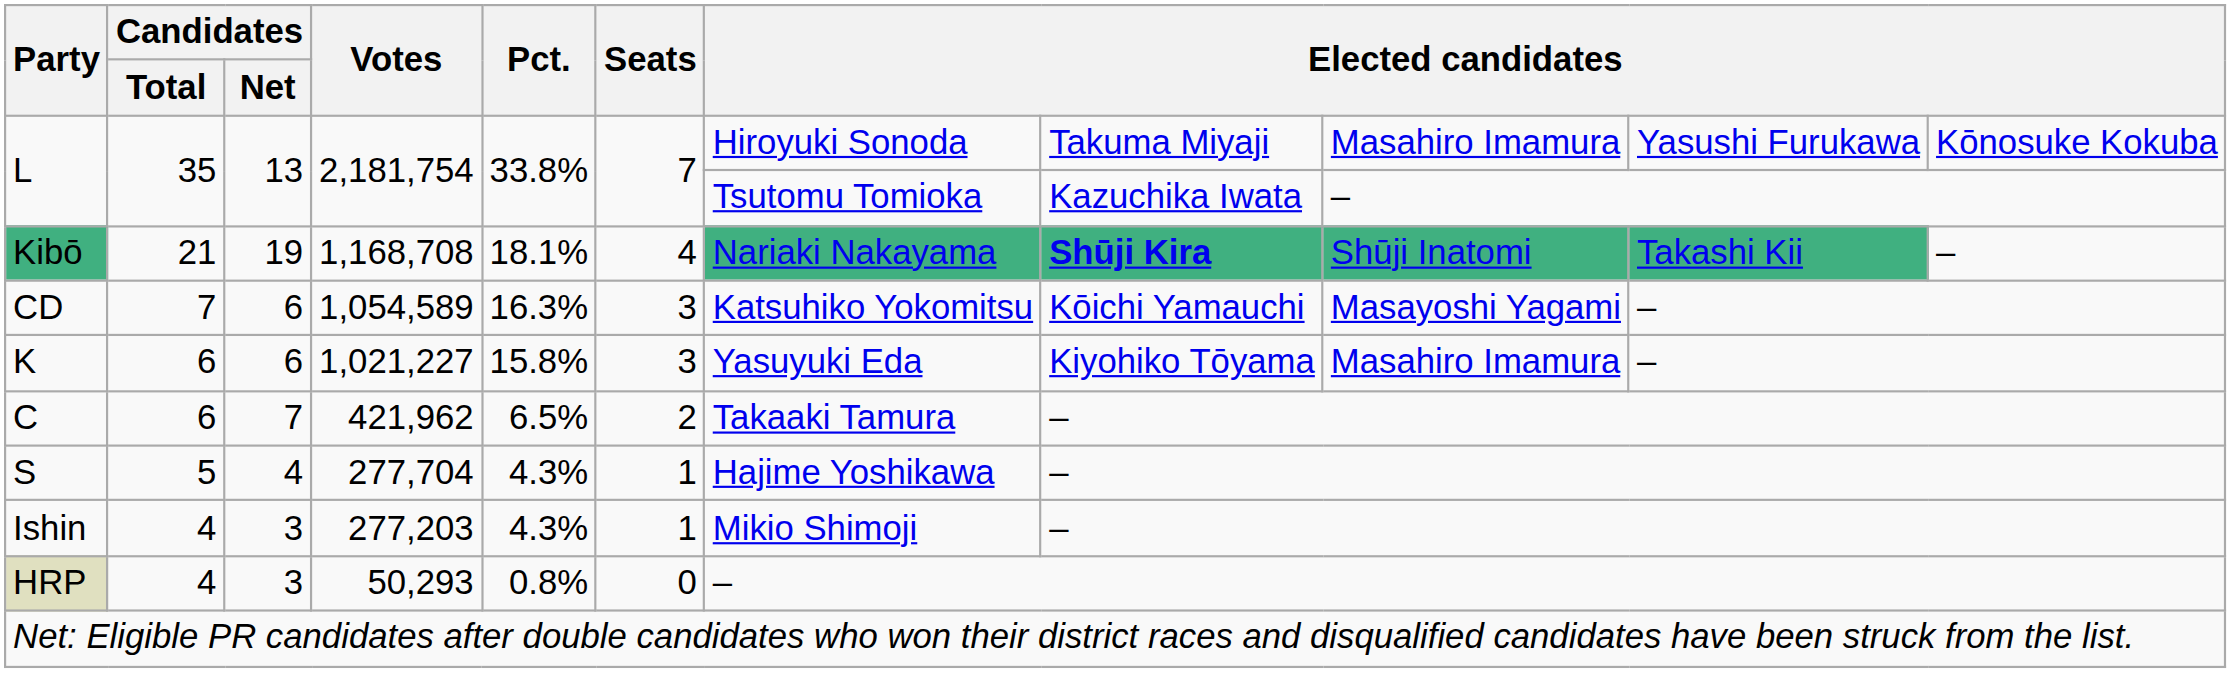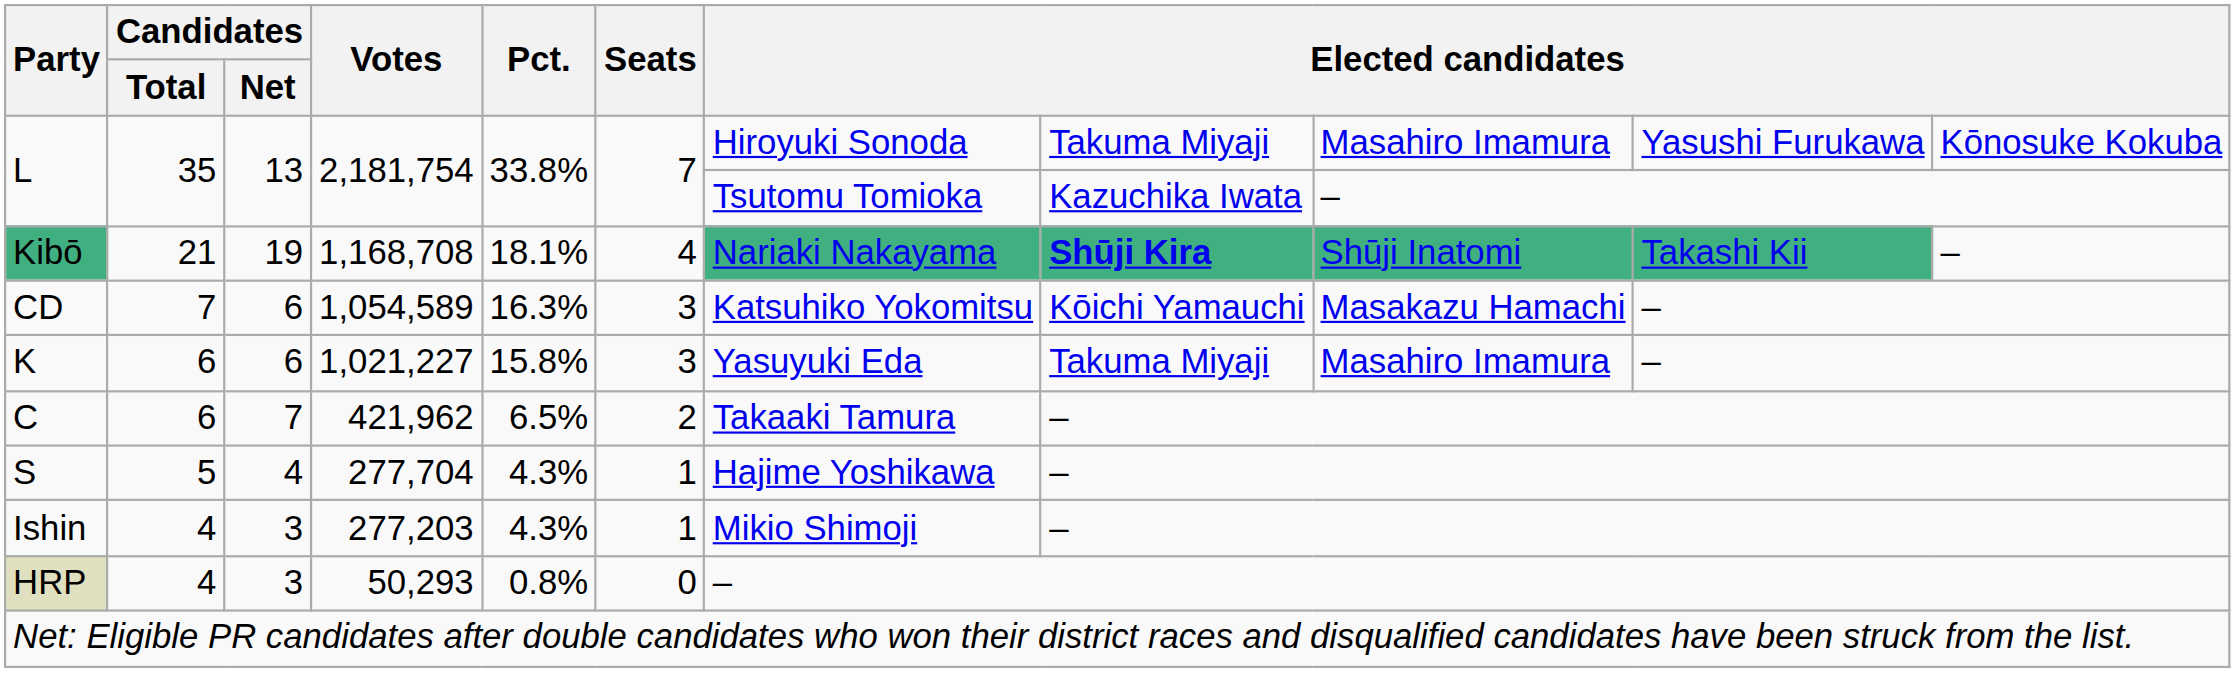 <table class="wikitable">
 <tr>
 <th rowspan="2">Party</th>
 <th colspan="2">Candidates</th>
 <th rowspan="2">Votes</th>
 <th rowspan="2">Pct.</th>
 <th rowspan="2">Seats</th>
 <th colspan="5" rowspan="2">Elected candidates</th>
 </tr>
 <tr>
 <th>Total</th>
 <th>Net</th>
 </tr>
 <tr>
 <td rowspan="2" >L</td>
 <td rowspan="2" align="right">35</td>
 <td rowspan="2" align="right">13</td>
 <td rowspan="2" align="right">2,181,754</td>
 <td rowspan="2" align="right">33.8%</td>
 <td rowspan="2" align="right">7</td>
 <td><a href='#'>Hiroyuki Sonoda</a></td>
 <td><a href='#'>Takuma Miyaji</a></td>
 <td><a href='#'>Masahiro Imamura</a></td>
 <td><a href='#'>Yasushi Furukawa</a></td>
 <td><a href='#'>Kōnosuke Kokuba</a></td>
 </tr>
 <tr>
 <td><a href='#'>Tsutomu Tomioka</a></td>
 <td><a href='#'>Kazuchika Iwata</a></td>
 <td colspan="3">–</td>
 </tr>
 <tr>
 <td style="background:#40B080">Kibō</td>
 <td align="right">21</td>
 <td align="right">19</td>
 <td align="right">1,168,708</td>
 <td align="right">18.1%</td>
 <td align="right">4</td>
 <td style="background:#40B080"><a href='#'>Nariaki Nakayama</a></td>
 <td style="background:#40B080"><strong><a href='#'>Shūji Kira</a></strong></td>
 <td style="background:#40B080"><a href='#'>Shūji Inatomi</a></td>
 <td style="background:#40B080"><a href='#'>Takashi Kii</a></td>
 <td>–</td>
 </tr>
 <tr>
 <td>CD</td>
 <td align="right">7</td>
 <td align="right">6</td>
 <td align="right">1,054,589</td>
 <td align="right">16.3%</td>
 <td align="right">3</td>
 <td><a href='#'>Katsuhiko Yokomitsu</a></td>
 <td><a href='#'>Kōichi Yamauchi</a></td>
-<td><a href='#'>Masayoshi Yagami</a></td>
+<td><a href='#'>Masakazu Hamachi</a></td>
 <td colspan="2">–</td>
 </tr>
 <tr>
 <td>K</td>
 <td align="right">6</td>
 <td align="right">6</td>
 <td align="right">1,021,227</td>
 <td align="right">15.8%</td>
 <td align="right">3</td>
 <td><a href='#'>Yasuyuki Eda</a></td>
-<td><a href='#'>Kiyohiko Tōyama</a></td>
+<td><a href='#'>Takuma Miyaji</a></td>
 <td><a href='#'>Masahiro Imamura</a></td>
 <td colspan="2">–</td>
 </tr>
 <tr>
 <td>C</td>
 <td align="right">6</td>
 <td align="right">7</td>
 <td align="right">421,962</td>
 <td align="right">6.5%</td>
 <td align="right">2</td>
 <td><a href='#'>Takaaki Tamura</a></td>
 <td colspan="4">–</td>
 </tr>
 <tr>
 <td>S</td>
 <td align="right">5</td>
 <td align="right">4</td>
 <td align="right">277,704</td>
 <td align="right">4.3%</td>
 <td align="right">1</td>
 <td><a href='#'>Hajime Yoshikawa</a></td>
 <td colspan="4">–</td>
 </tr>
 <tr>
 <td>Ishin</td>
 <td align="right">4</td>
 <td align="right">3</td>
 <td align="right">277,203</td>
 <td align="right">4.3%</td>
 <td align="right">1</td>
 <td><a href='#'>Mikio Shimoji</a></td>
 <td colspan="4">–</td>
 </tr>
 <tr>
 <td style="background:#E0E0C0">HRP</td>
 <td align="right">4</td>
 <td align="right">3</td>
 <td align="right">50,293</td>
 <td align="right">0.8%</td>
 <td align="right">0</td>
 <td colspan="5">–</td>
 </tr>
 <tr>
 <td colspan="11"><em>Net: Eligible PR candidates after double candidates who won their district races and disqualified candidates have been struck from the list.</em></td>
 </tr>
 </table>
